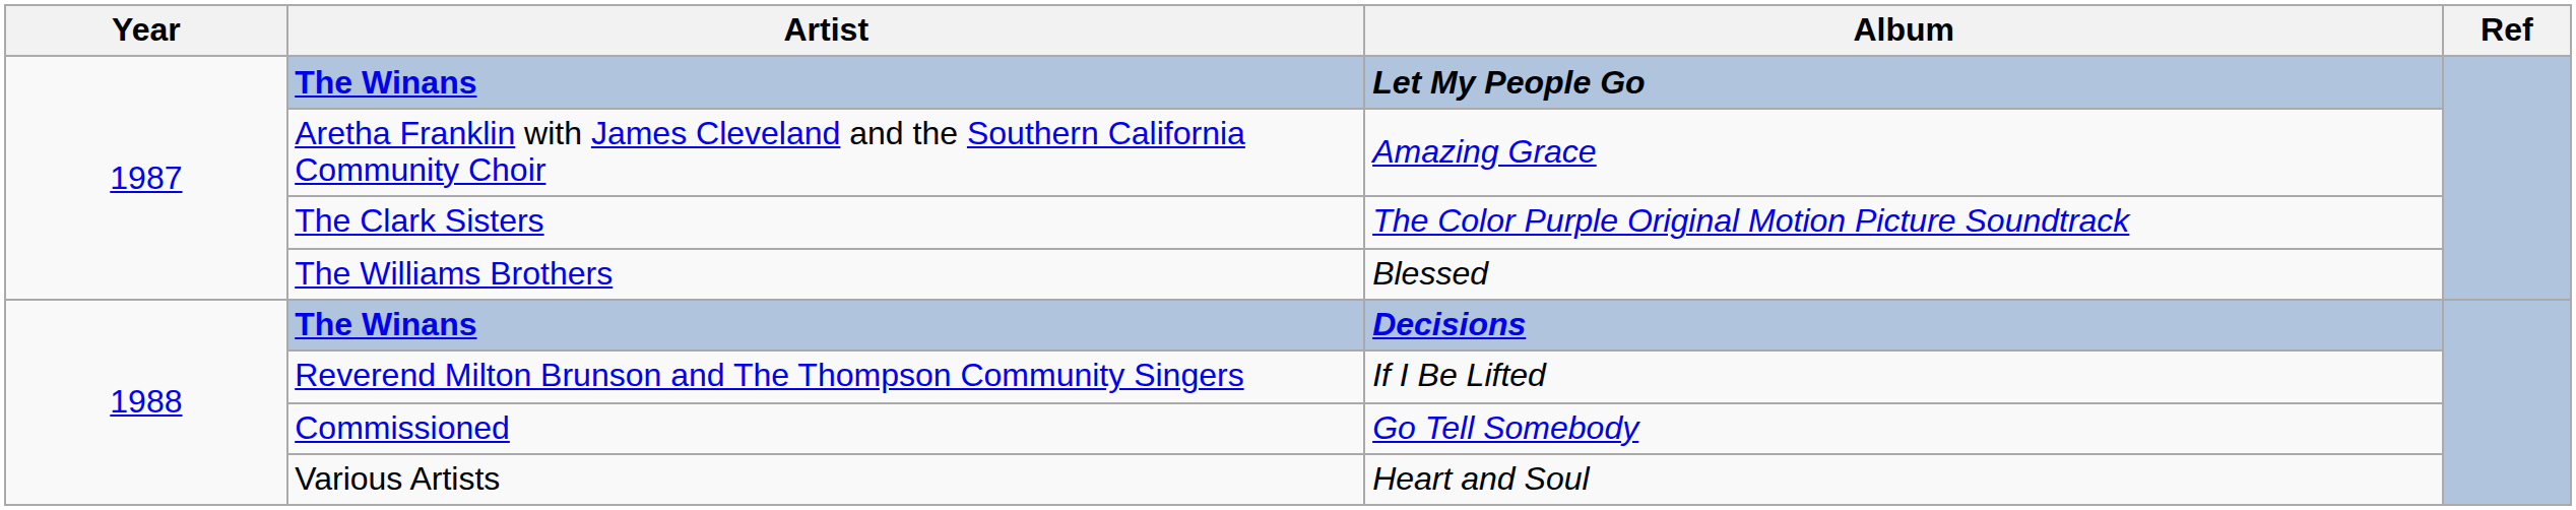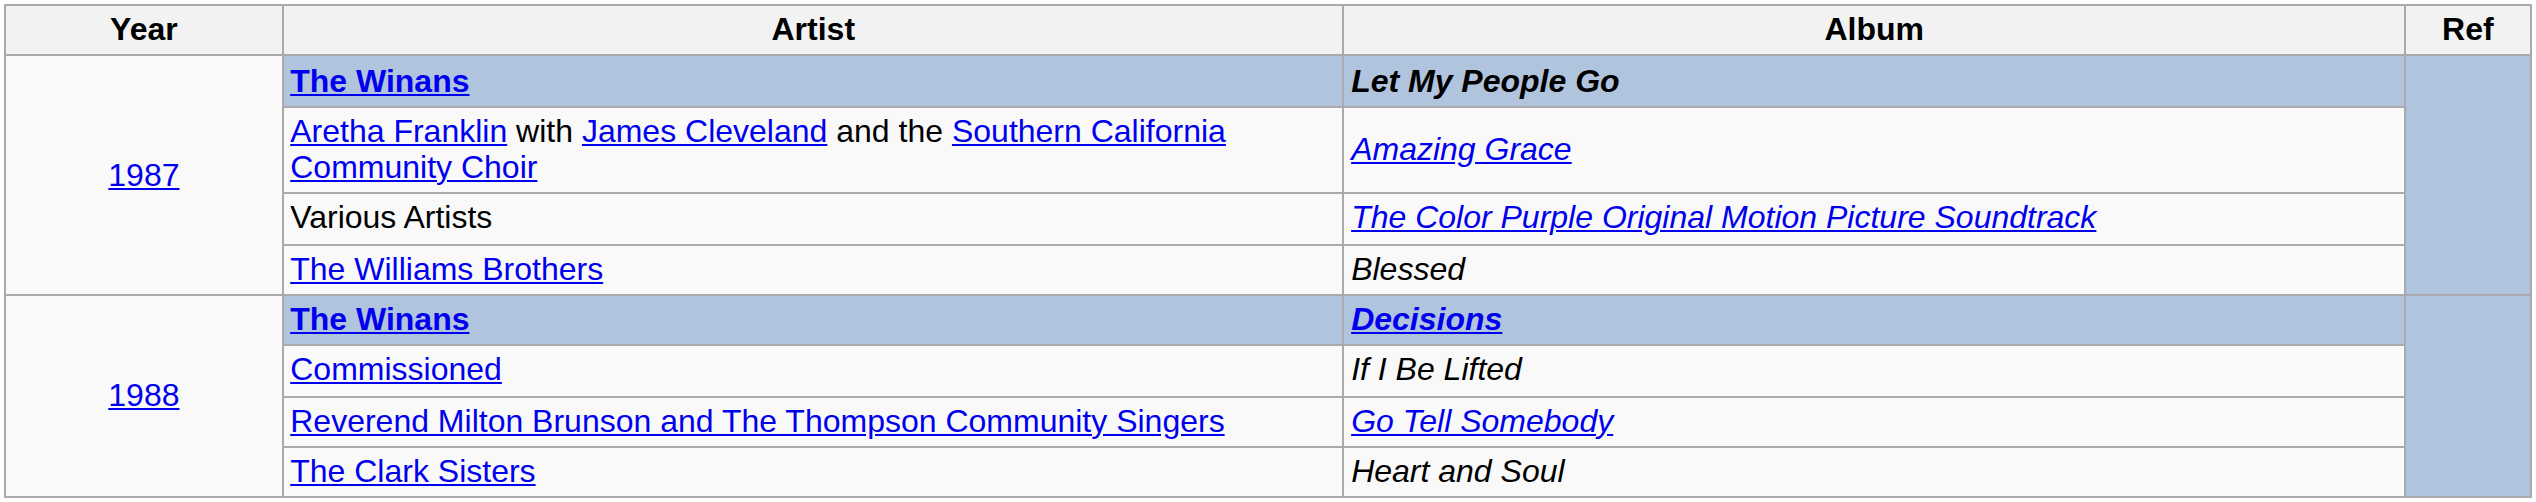 <table class="wikitable" style="width:100%;">
 <tr style="background:#bebebe;">
 <th style="width:11%;">Year</th>
 <th style="width:42%;">Artist</th>
 <th style="width:42%;">Album</th>
 <th style="width:5%;">Ref</th>
 </tr>
 <tr>
 <td rowspan="5" align="center"><a href='#'>1987</a></td>
 </tr>
 <tr style="background:#B0C4DE">
 <td><strong><a href='#'>The Winans</a></strong></td>
 <td><strong><em>Let My People Go</em></strong></td>
 <td rowspan="5" align="center"></td>
 </tr>
 <tr>
 <td><a href='#'>Aretha Franklin</a> with <a href='#'>James Cleveland</a> and the <a href='#'>Southern California Community Choir</a></td>
 <td><em><a href='#'>Amazing Grace</a></em></td>
 </tr>
 <tr>
-<td><a href='#'>The Clark Sisters</a></td>
+<td>Various Artists</td>
 <td><em><a href='#'>The Color Purple Original Motion Picture Soundtrack</a></em></td>
 </tr>
 <tr>
 <td><a href='#'>The Williams Brothers</a></td>
 <td><em>Blessed</em></td>
 </tr>
 <tr>
 <td rowspan="5" align="center"><a href='#'>1988</a></td>
 </tr>
 <tr style="background:#B0C4DE">
 <td><strong><a href='#'>The Winans</a></strong></td>
 <td><strong><em><a href='#'>Decisions</a></em></strong></td>
 <td rowspan="5" align="center"></td>
 </tr>
 <tr>
-<td><a href='#'>Reverend Milton Brunson and The Thompson Community Singers</a></td>
+<td><a href='#'>Commissioned</a></td>
 <td><em>If I Be Lifted</em></td>
 </tr>
 <tr>
-<td><a href='#'>Commissioned</a></td>
+<td><a href='#'>Reverend Milton Brunson and The Thompson Community Singers</a></td>
 <td><em><a href='#'>Go Tell Somebody</a></em></td>
 </tr>
 <tr>
-<td>Various Artists</td>
+<td><a href='#'>The Clark Sisters</a></td>
 <td><em>Heart and Soul</em></td>
 </tr>
 </table>
